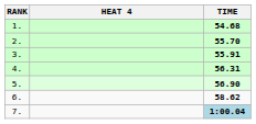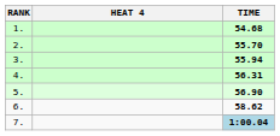 <table class="wikitable" style="border-collapse: collapse; font-size: 90%;">
 <tr>
 <th>RANK</th>
 <th style="width: 20em">HEAT 4</th>
 <th style="width: 5em">TIME</th>
 </tr>
 <tr style="background:#ccffcc;">
 <td align="center">1.</td>
 <td></td>
 <td align="center"><strong>54.68</strong></td>
 </tr>
 <tr style="background:#ccffcc;">
 <td align="center">2.</td>
 <td></td>
 <td align="center"><strong>55.70</strong></td>
 </tr>
 <tr style="background:#ccffcc;">
 <td align="center">3.</td>
 <td></td>
-<td align="center"><strong>55.91</strong></td>
+<td align="center"><strong>55.94</strong></td>
 </tr>
 <tr style="background:#ccffcc;">
 <td align="center">4.</td>
 <td></td>
 <td align="center"><strong>56.31</strong></td>
 </tr>
 <tr style="background:#ddffdd;">
 <td align="center">5.</td>
 <td></td>
 <td align="center"><strong>56.90</strong></td>
 </tr>
 <tr>
 <td align="center">6.</td>
 <td></td>
 <td align="center"><strong>58.62</strong></td>
 </tr>
 <tr>
 <td align="center">7.</td>
 <td></td>
 <td align="center" style="background: lightblue;"><strong>1:00.04</strong></td>
 </tr>
 </table>
